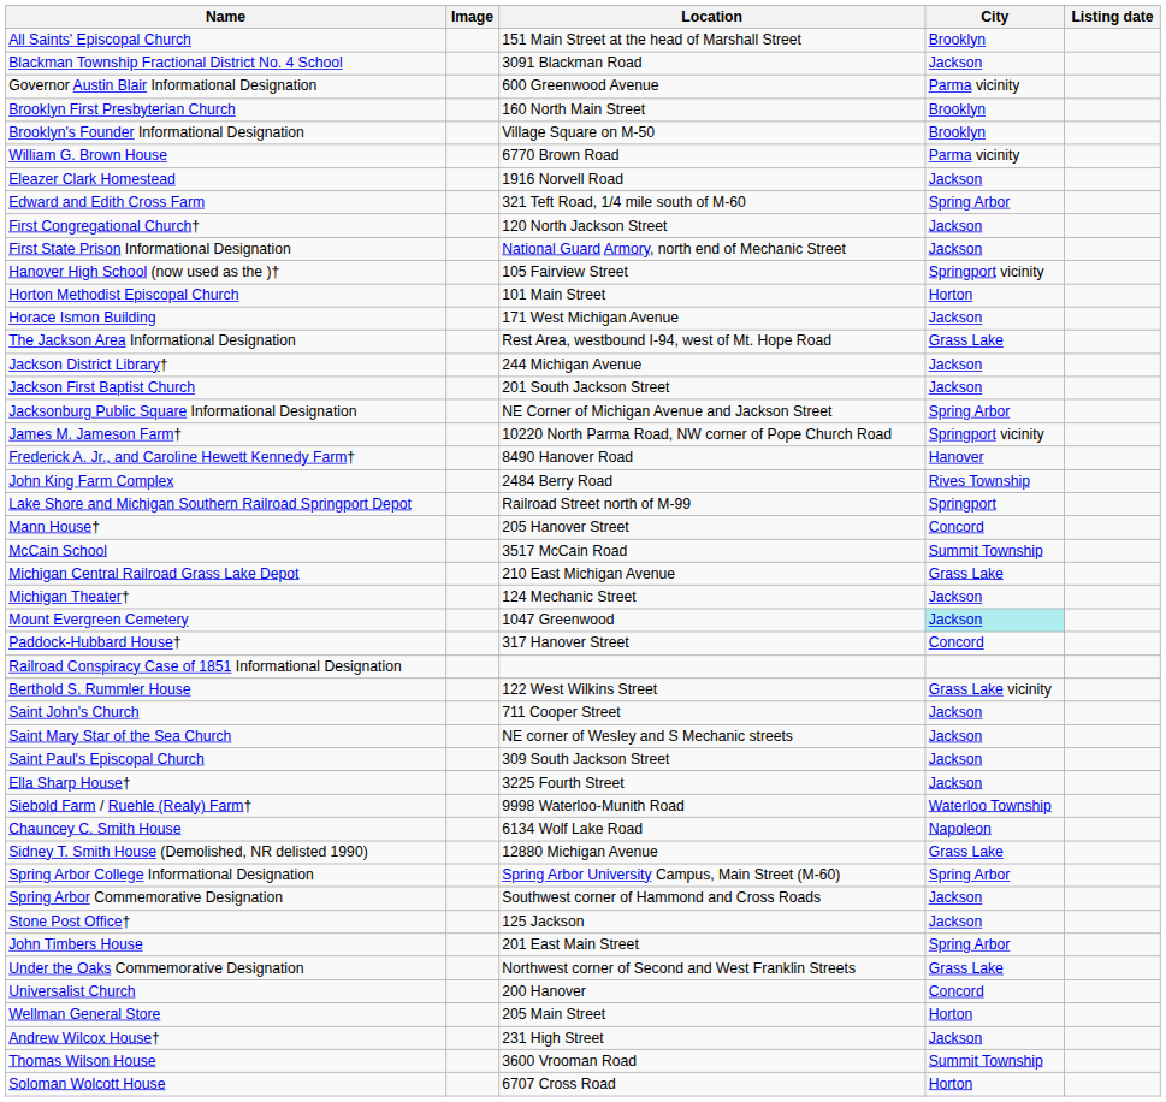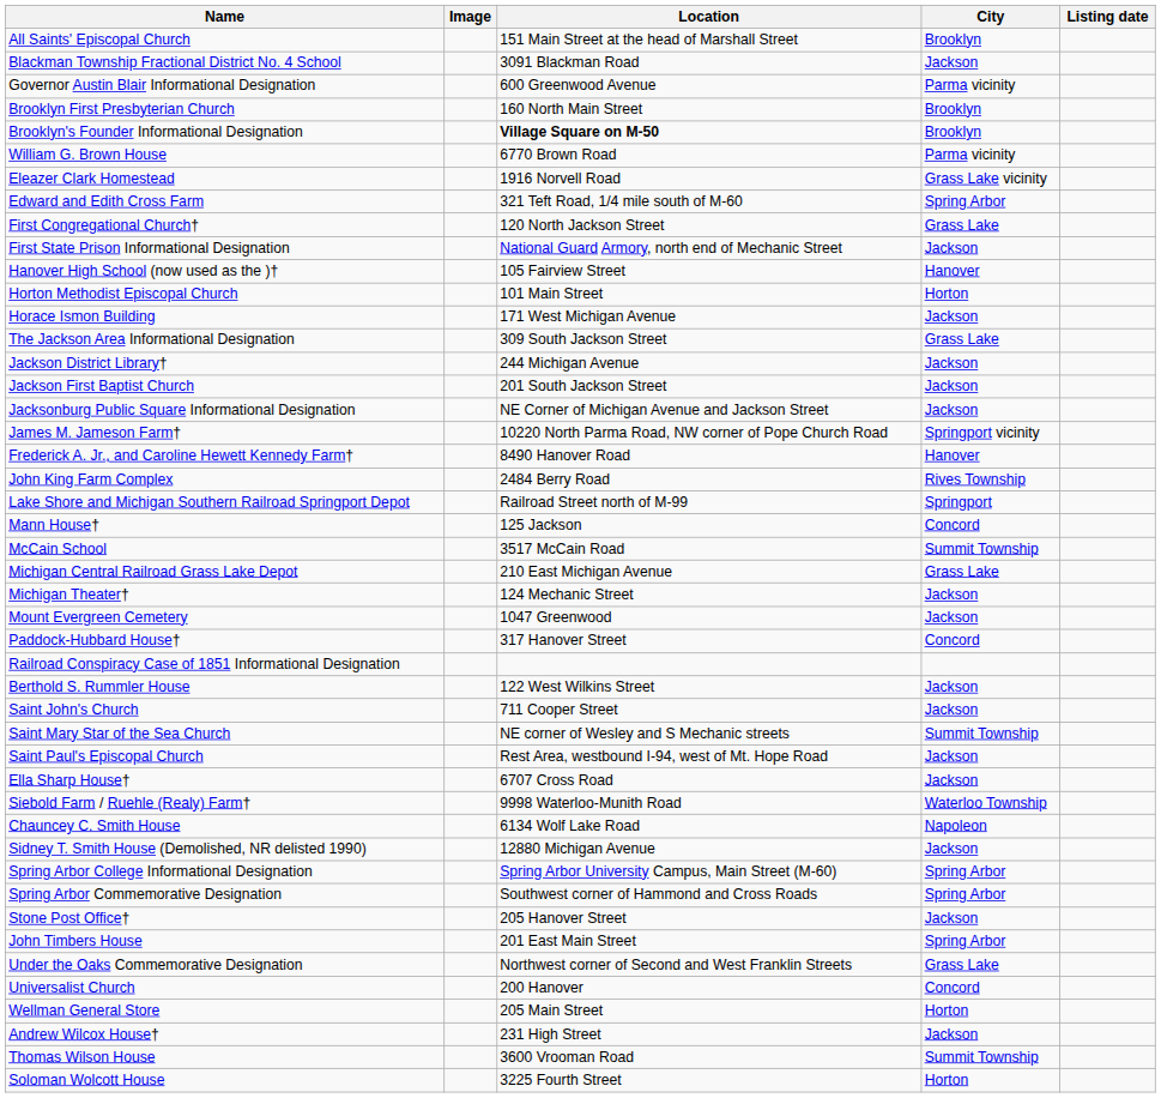 <table class="wikitable sortable" style="width:100%">
 <tr>
 <th>Name</th>
 <th>Image</th>
 <th>Location</th>
 <th>City</th>
 <th>Listing date</th>
 </tr>
 <tr>
 <td><a href='#'>All Saints' Episcopal Church</a></td>
 <td></td>
 <td>151 Main Street at the head of Marshall Street</td>
 <td><a href='#'>Brooklyn</a></td>
 <td></td>
 </tr>
 <tr>
 <td><a href='#'>Blackman Township Fractional District No. 4 School</a></td>
 <td></td>
 <td>3091 Blackman Road</td>
 <td><a href='#'>Jackson</a></td>
 <td></td>
 </tr>
 <tr>
 <td>Governor <a href='#'>Austin Blair</a> Informational Designation</td>
 <td></td>
 <td>600 Greenwood Avenue</td>
 <td><a href='#'>Parma</a> vicinity</td>
 <td></td>
 </tr>
 <tr>
 <td><a href='#'>Brooklyn First Presbyterian Church</a></td>
 <td></td>
 <td>160 North Main Street</td>
 <td><a href='#'>Brooklyn</a></td>
 <td></td>
 </tr>
 <tr>
 <td><a href='#'>Brooklyn's Founder</a> Informational Designation</td>
 <td></td>
-<td>Village Square on M-50</td>
+<td><strong>Village Square on M-50</strong></td>
 <td><a href='#'>Brooklyn</a></td>
 <td></td>
 </tr>
 <tr>
 <td><a href='#'>William G. Brown House</a></td>
 <td></td>
 <td>6770 Brown Road</td>
 <td><a href='#'>Parma</a> vicinity</td>
 <td></td>
 </tr>
 <tr>
 <td><a href='#'>Eleazer Clark Homestead</a></td>
 <td></td>
 <td>1916 Norvell Road</td>
-<td><a href='#'>Jackson</a></td>
+<td><a href='#'>Grass Lake</a> vicinity</td>
 <td></td>
 </tr>
 <tr>
 <td><a href='#'>Edward and Edith Cross Farm</a></td>
 <td></td>
 <td>321 Teft Road, 1/4 mile south of M-60</td>
 <td><a href='#'>Spring Arbor</a></td>
 <td></td>
 </tr>
 <tr>
 <td><a href='#'>First Congregational Church</a>†</td>
 <td></td>
 <td>120 North Jackson Street</td>
-<td><a href='#'>Jackson</a></td>
+<td><a href='#'>Grass Lake</a></td>
 <td></td>
 </tr>
 <tr>
 <td><a href='#'>First State Prison</a> Informational Designation</td>
 <td></td>
 <td><a href='#'>National Guard</a> <a href='#'>Armory</a>, north end of Mechanic Street</td>
 <td><a href='#'>Jackson</a></td>
 <td></td>
 </tr>
 <tr>
 <td><a href='#'>Hanover High School</a> (now used as the )†</td>
 <td></td>
 <td>105 Fairview Street</td>
-<td><a href='#'>Springport</a> vicinity</td>
+<td><a href='#'>Hanover</a></td>
 <td></td>
 </tr>
 <tr>
 <td><a href='#'>Horton Methodist Episcopal Church</a></td>
 <td></td>
 <td>101 Main Street</td>
 <td><a href='#'>Horton</a></td>
 <td></td>
 </tr>
 <tr>
 <td><a href='#'>Horace Ismon Building</a></td>
 <td></td>
 <td>171 West Michigan Avenue</td>
 <td><a href='#'>Jackson</a></td>
 <td></td>
 </tr>
 <tr>
 <td><a href='#'>The Jackson Area</a> Informational Designation</td>
 <td></td>
-<td>Rest Area, westbound I-94, west of Mt. Hope Road</td>
+<td>309 South Jackson Street</td>
 <td><a href='#'>Grass Lake</a></td>
 <td></td>
 </tr>
 <tr>
 <td><a href='#'>Jackson District Library</a>†</td>
 <td></td>
 <td>244 Michigan Avenue</td>
 <td><a href='#'>Jackson</a></td>
 <td></td>
 </tr>
 <tr>
 <td><a href='#'>Jackson First Baptist Church</a></td>
 <td></td>
 <td>201 South Jackson Street</td>
 <td><a href='#'>Jackson</a></td>
 <td></td>
 </tr>
 <tr>
 <td><a href='#'>Jacksonburg Public Square</a> Informational Designation</td>
 <td></td>
 <td>NE Corner of Michigan Avenue and Jackson Street</td>
-<td><a href='#'>Spring Arbor</a></td>
+<td><a href='#'>Jackson</a></td>
 <td></td>
 </tr>
 <tr>
 <td><a href='#'>James M. Jameson Farm</a>†</td>
 <td></td>
 <td>10220 North Parma Road, NW corner of Pope Church Road</td>
 <td><a href='#'>Springport</a> vicinity</td>
 <td></td>
 </tr>
 <tr>
 <td><a href='#'>Frederick A. Jr., and Caroline Hewett Kennedy Farm</a>†</td>
 <td></td>
 <td>8490 Hanover Road</td>
 <td><a href='#'>Hanover</a></td>
 <td></td>
 </tr>
 <tr>
 <td><a href='#'>John King Farm Complex</a></td>
 <td></td>
 <td>2484 Berry Road</td>
 <td><a href='#'>Rives Township</a></td>
 <td></td>
 </tr>
 <tr>
 <td><a href='#'>Lake Shore and Michigan Southern Railroad Springport Depot</a></td>
 <td></td>
 <td>Railroad Street north of M-99</td>
 <td><a href='#'>Springport</a></td>
 <td></td>
 </tr>
 <tr>
 <td><a href='#'>Mann House</a>†</td>
 <td></td>
-<td>205 Hanover Street</td>
+<td>125 Jackson</td>
 <td><a href='#'>Concord</a></td>
 <td></td>
 </tr>
 <tr>
 <td><a href='#'>McCain School</a></td>
 <td></td>
 <td>3517 McCain Road</td>
 <td><a href='#'>Summit Township</a></td>
 <td></td>
 </tr>
 <tr>
 <td><a href='#'>Michigan Central Railroad Grass Lake Depot</a></td>
 <td></td>
 <td>210 East Michigan Avenue</td>
 <td><a href='#'>Grass Lake</a></td>
 <td></td>
 </tr>
 <tr>
 <td><a href='#'>Michigan Theater</a>†</td>
 <td></td>
 <td>124 Mechanic Street</td>
 <td><a href='#'>Jackson</a></td>
 <td></td>
 </tr>
 <tr>
 <td><a href='#'>Mount Evergreen Cemetery</a></td>
 <td></td>
 <td>1047 Greenwood</td>
-<td style="background: paleturquoise;"><a href='#'>Jackson</a></td>
+<td><a href='#'>Jackson</a></td>
 <td></td>
 </tr>
 <tr>
 <td><a href='#'>Paddock-Hubbard House</a>†</td>
 <td></td>
 <td>317 Hanover Street</td>
 <td><a href='#'>Concord</a></td>
 <td></td>
 </tr>
 <tr>
 <td><a href='#'>Railroad Conspiracy Case of 1851</a> Informational Designation</td>
 <td></td>
 <td></td>
 <td></td>
 <td></td>
 </tr>
 <tr>
 <td><a href='#'>Berthold S. Rummler House</a></td>
 <td></td>
 <td>122 West Wilkins Street</td>
-<td><a href='#'>Grass Lake</a> vicinity</td>
+<td><a href='#'>Jackson</a></td>
 <td></td>
 </tr>
 <tr>
 <td><a href='#'>Saint John's Church</a></td>
 <td></td>
 <td>711 Cooper Street</td>
 <td><a href='#'>Jackson</a></td>
 <td></td>
 </tr>
 <tr>
 <td><a href='#'>Saint Mary Star of the Sea Church</a></td>
 <td></td>
 <td>NE corner of Wesley and S Mechanic streets</td>
-<td><a href='#'>Jackson</a></td>
+<td><a href='#'>Summit Township</a></td>
 <td></td>
 </tr>
 <tr>
 <td><a href='#'>Saint Paul's Episcopal Church</a></td>
 <td></td>
-<td>309 South Jackson Street</td>
+<td>Rest Area, westbound I-94, west of Mt. Hope Road</td>
 <td><a href='#'>Jackson</a></td>
 <td></td>
 </tr>
 <tr>
 <td><a href='#'>Ella Sharp House</a>†</td>
 <td></td>
-<td>3225 Fourth Street</td>
+<td>6707 Cross Road</td>
 <td><a href='#'>Jackson</a></td>
 <td></td>
 </tr>
 <tr>
 <td><a href='#'>Siebold Farm</a> / <a href='#'>Ruehle (Realy) Farm</a>†</td>
 <td></td>
 <td>9998 Waterloo-Munith Road</td>
 <td><a href='#'>Waterloo Township</a></td>
 <td></td>
 </tr>
 <tr>
 <td><a href='#'>Chauncey C. Smith House</a></td>
 <td></td>
 <td>6134 Wolf Lake Road</td>
 <td><a href='#'>Napoleon</a></td>
 <td></td>
 </tr>
 <tr>
 <td><a href='#'>Sidney T. Smith House</a> (Demolished, NR delisted 1990)</td>
 <td></td>
 <td>12880 Michigan Avenue</td>
-<td><a href='#'>Grass Lake</a></td>
+<td><a href='#'>Jackson</a></td>
 <td></td>
 </tr>
 <tr>
 <td><a href='#'>Spring Arbor College</a> Informational Designation</td>
 <td></td>
 <td><a href='#'>Spring Arbor University</a> Campus, Main Street (M-60)</td>
 <td><a href='#'>Spring Arbor</a></td>
 <td></td>
 </tr>
 <tr>
 <td><a href='#'>Spring Arbor</a> Commemorative Designation</td>
 <td></td>
 <td>Southwest corner of Hammond and Cross Roads</td>
-<td><a href='#'>Jackson</a></td>
+<td><a href='#'>Spring Arbor</a></td>
 <td></td>
 </tr>
 <tr>
 <td><a href='#'>Stone Post Office</a>†</td>
 <td></td>
-<td>125 Jackson</td>
+<td>205 Hanover Street</td>
 <td><a href='#'>Jackson</a></td>
 <td></td>
 </tr>
 <tr>
 <td><a href='#'>John Timbers House</a></td>
 <td></td>
 <td>201 East Main Street</td>
 <td><a href='#'>Spring Arbor</a></td>
 <td></td>
 </tr>
 <tr>
 <td><a href='#'>Under the Oaks</a> Commemorative Designation</td>
 <td></td>
 <td>Northwest corner of Second and West Franklin Streets</td>
 <td><a href='#'>Grass Lake</a></td>
 <td></td>
 </tr>
 <tr>
 <td><a href='#'>Universalist Church</a></td>
 <td></td>
 <td>200 Hanover</td>
 <td><a href='#'>Concord</a></td>
 <td></td>
 </tr>
 <tr>
 <td><a href='#'>Wellman General Store</a></td>
 <td></td>
 <td>205 Main Street</td>
 <td><a href='#'>Horton</a></td>
 <td></td>
 </tr>
 <tr>
 <td><a href='#'>Andrew Wilcox House</a>†</td>
 <td></td>
 <td>231 High Street</td>
 <td><a href='#'>Jackson</a></td>
 <td></td>
 </tr>
 <tr>
 <td><a href='#'>Thomas Wilson House</a></td>
 <td></td>
 <td>3600 Vrooman Road</td>
 <td><a href='#'>Summit Township</a></td>
 <td></td>
 </tr>
 <tr>
 <td><a href='#'>Soloman Wolcott House</a></td>
 <td></td>
-<td>6707 Cross Road</td>
+<td>3225 Fourth Street</td>
 <td><a href='#'>Horton</a></td>
 <td></td>
 </tr>
 </table>
